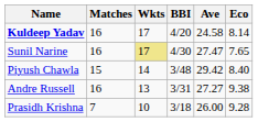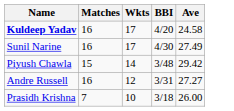 <table class="wikitable">
 <tr>
 <th style="text-align:center;">Name</th>
 <th style="text-align:center;">Matches</th>
 <th style="text-align:center;">Wkts</th>
 <th style="text-align:center;">BBI</th>
 <th style="text-align:center;">Ave</th>
-<th style="text-align:center;">Eco</th>
 </tr>
 <tr>
 <td><strong><a href='#'>Kuldeep Yadav</a></strong></td>
 <td>16</td>
 <td>17</td>
 <td>4/20</td>
 <td>24.58</td>
-<td>8.14</td>
 </tr>
 <tr>
 <td><a href='#'>Sunil Narine</a></td>
 <td>16</td>
-<td style="background: khaki;">17</td>
+<td>17</td>
 <td>4/30</td>
-<td>27.47</td>
-<td>7.65</td>
+<td>27.49</td>
 </tr>
 <tr>
 <td><a href='#'>Piyush Chawla</a></td>
 <td>15</td>
 <td>14</td>
 <td>3/48</td>
 <td>29.42</td>
-<td>8.40</td>
 </tr>
 <tr>
 <td><a href='#'>Andre Russell</a></td>
 <td>16</td>
-<td>13</td>
+<td>12</td>
 <td>3/31</td>
 <td>27.27</td>
-<td>9.38</td>
 </tr>
 <tr>
 <td><a href='#'>Prasidh Krishna</a></td>
 <td>7</td>
 <td>10</td>
 <td>3/18</td>
 <td>26.00</td>
-<td>9.28</td>
 </tr>
 </table>
